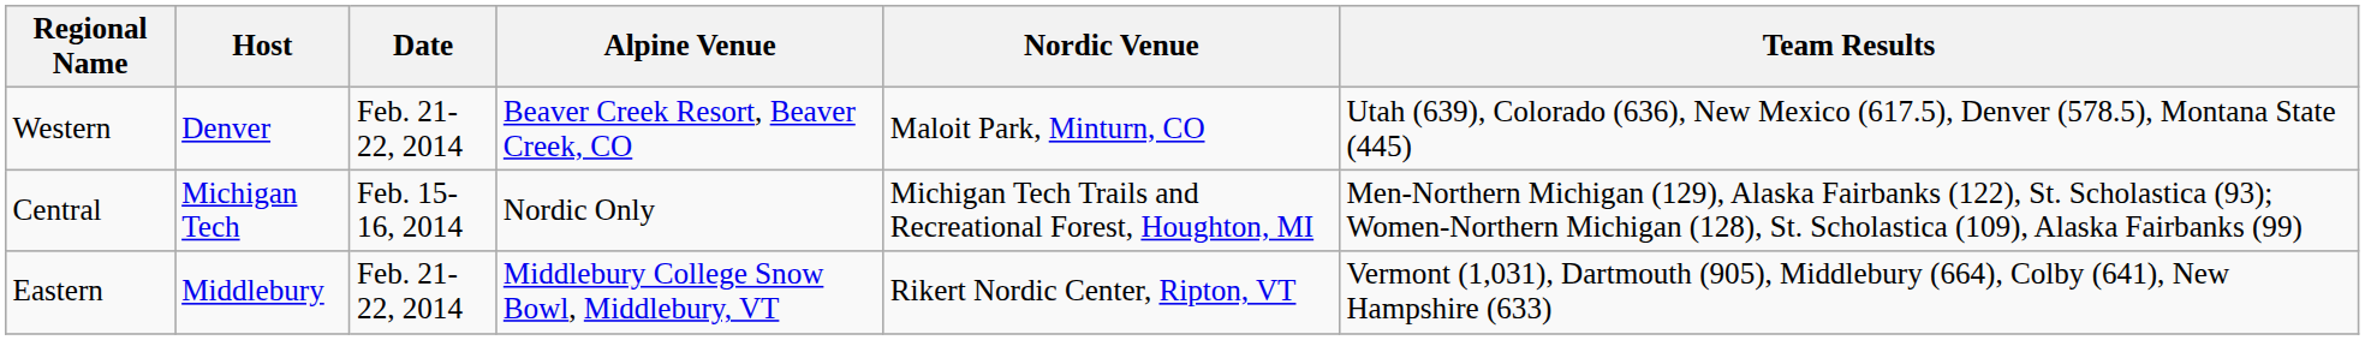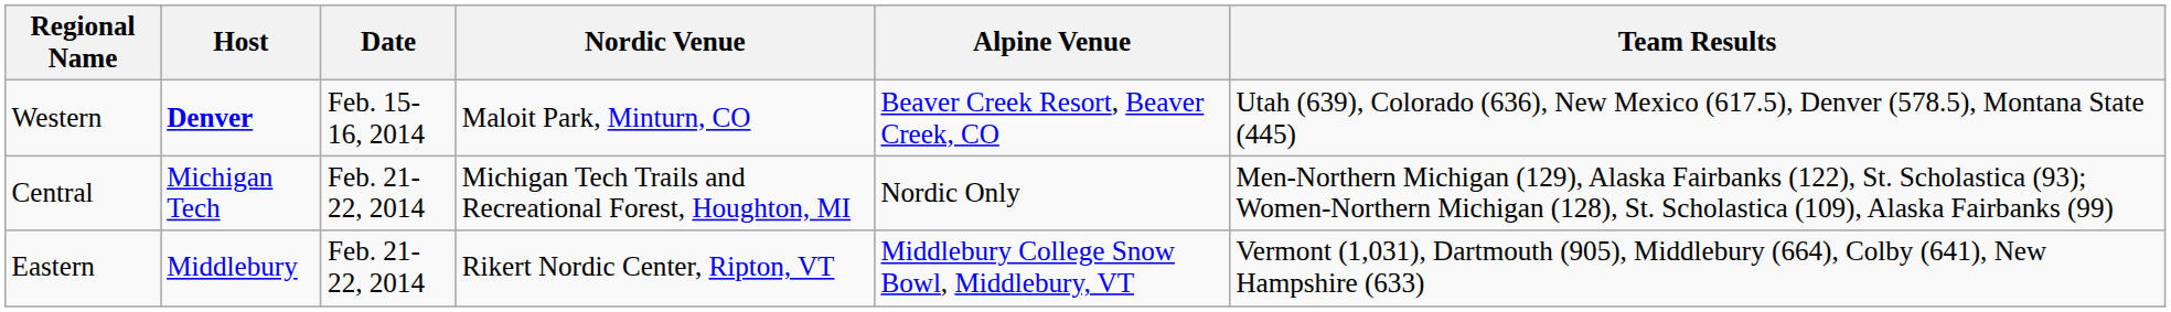 <table class="wikitable">
 <tr>
 <th>Regional Name</th>
 <th>Host</th>
 <th>Date</th>
+<th>Nordic Venue</th>
 <th>Alpine Venue</th>
-<th>Nordic Venue</th>
 <th>Team Results</th>
 </tr>
 <tr>
 <td>Western</td>
-<td><a href='#'>Denver</a></td>
-<td>Feb. 21-22, 2014</td>
+<td><strong><a href='#'>Denver</a></strong></td>
+<td>Feb. 15-16, 2014</td>
+<td>Maloit Park, <a href='#'>Minturn, CO</a></td>
 <td><a href='#'>Beaver Creek Resort</a>, <a href='#'>Beaver Creek, CO</a></td>
-<td>Maloit Park, <a href='#'>Minturn, CO</a></td>
 <td>Utah (639), Colorado (636), New Mexico (617.5), Denver (578.5), Montana State (445)</td>
 </tr>
 <tr>
 <td>Central</td>
 <td><a href='#'>Michigan Tech</a></td>
-<td>Feb. 15-16, 2014</td>
+<td>Feb. 21-22, 2014</td>
+<td>Michigan Tech Trails and Recreational Forest, <a href='#'>Houghton, MI</a></td>
 <td>Nordic Only</td>
-<td>Michigan Tech Trails and Recreational Forest, <a href='#'>Houghton, MI</a></td>
 <td>Men-Northern Michigan (129), Alaska Fairbanks (122), St. Scholastica (93); Women-Northern Michigan (128), St. Scholastica (109), Alaska Fairbanks (99)</td>
 </tr>
 <tr>
 <td>Eastern</td>
 <td><a href='#'>Middlebury</a></td>
 <td>Feb. 21-22, 2014</td>
+<td>Rikert Nordic Center, <a href='#'>Ripton, VT</a></td>
 <td><a href='#'>Middlebury College Snow Bowl</a>, <a href='#'>Middlebury, VT</a></td>
-<td>Rikert Nordic Center, <a href='#'>Ripton, VT</a></td>
 <td>Vermont (1,031), Dartmouth (905), Middlebury (664), Colby (641), New Hampshire (633)</td>
 </tr>
 </table>
